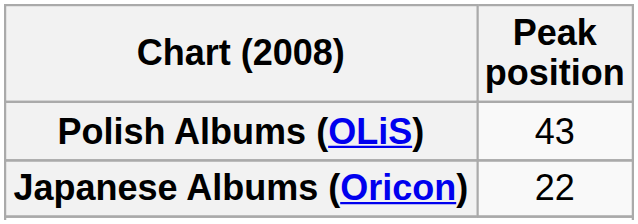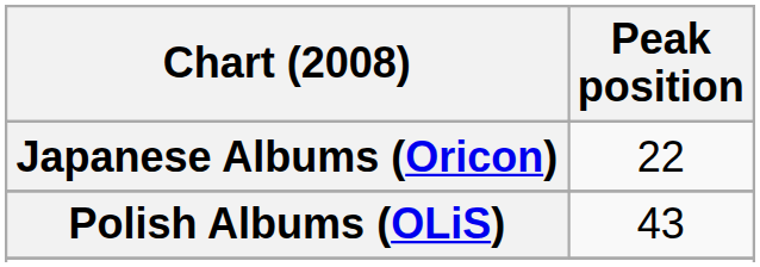 <table class="wikitable sortable plainrowheaders">
 <tr>
 <th scope="col">Chart (2008)</th>
 <th scope="col">Peak<br>position</th>
 </tr>
 <tr>
 </tr>
 <tr>
 </tr>
 <tr>
 </tr>
 <tr>
 </tr>
 <tr>
 </tr>
 <tr>
 </tr>
 <tr>
 </tr>
 <tr>
 </tr>
 <tr>
 </tr>
 <tr>
 </tr>
 <tr>
 </tr>
 <tr>
-<th scope="row">Polish Albums (<a href='#'>OLiS</a>)</th>
-<td style="text-align:center;">43</td>
+<th scope="row">Japanese Albums (<a href='#'>Oricon</a>)</th>
+<td style="text-align:center;">22</td>
 </tr>
 <tr>
 </tr>
 <tr>
 </tr>
 <tr>
 </tr>
 <tr>
-<th scope="row">Japanese Albums (<a href='#'>Oricon</a>)</th>
-<td style="text-align:center;">22</td>
+<th scope="row">Polish Albums (<a href='#'>OLiS</a>)</th>
+<td style="text-align:center;">43</td>
 </tr>
 <tr>
 </tr>
 <tr>
 </tr>
 <tr>
 </tr>
 <tr>
 </tr>
 <tr>
 </tr>
 <tr>
 </tr>
 </table>
